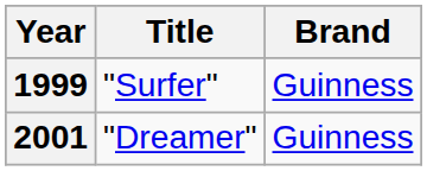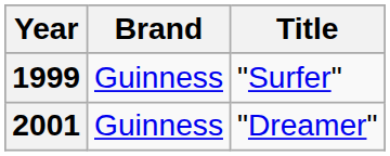 <table class="wikitable unsortable">
 <tr>
 <th>Year</th>
+<th>Brand</th>
 <th>Title</th>
-<th>Brand</th>
 </tr>
 <tr>
 <th scope="row">1999</th>
+<td><a href='#'>Guinness</a></td>
 <td>"<a href='#'>Surfer</a>"</td>
-<td><a href='#'>Guinness</a></td>
 </tr>
 <tr>
 <th scope="row">2001</th>
+<td><a href='#'>Guinness</a></td>
 <td>"<a href='#'>Dreamer</a>"</td>
-<td><a href='#'>Guinness</a></td>
 </tr>
 </table>
